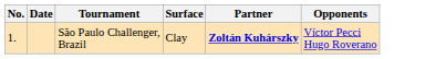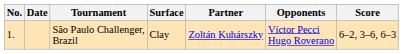 <table class="sortable wikitable">
 <tr>
 <th>No.</th>
 <th>Date</th>
 <th>Tournament</th>
 <th>Surface</th>
 <th>Partner</th>
 <th>Opponents</th>
+<th class="unsortable">Score</th>
 </tr>
 <tr style="background:moccasin;">
 <td>1.</td>
 <td></td>
 <td>São Paulo Challenger,<br>Brazil</td>
 <td>Clay</td>
-<td><strong> <a href='#'>Zoltán Kuhárszky</a></strong></td>
+<td> <a href='#'>Zoltán Kuhárszky</a></td>
 <td> <a href='#'>Víctor Pecci</a><br> <a href='#'>Hugo Roverano</a></td>
+<td>6–2, 3–6, 6–3</td>
 </tr>
 </table>
